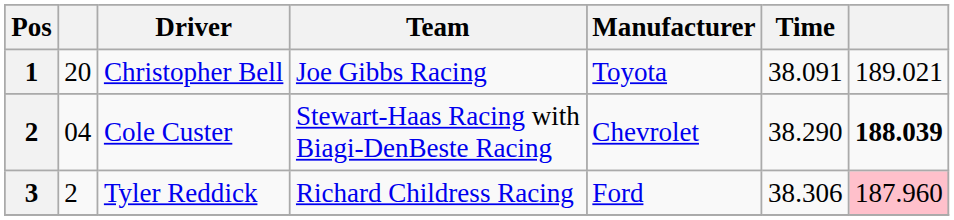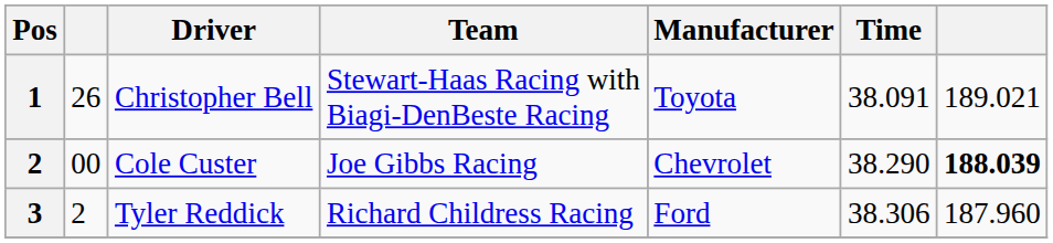 <table class="wikitable" style="font-size:95%">
 <tr>
 <th>Pos</th>
 <th></th>
 <th>Driver</th>
 <th>Team</th>
 <th>Manufacturer</th>
 <th>Time</th>
 <th></th>
 </tr>
 <tr>
 <th>1</th>
-<td>20</td>
+<td>26</td>
 <td><a href='#'>Christopher Bell</a></td>
-<td><a href='#'>Joe Gibbs Racing</a></td>
+<td><a href='#'>Stewart-Haas Racing</a> with <br> <a href='#'>Biagi-DenBeste Racing</a></td>
 <td><a href='#'>Toyota</a></td>
 <td>38.091</td>
 <td>189.021</td>
 </tr>
 <tr>
 <th>2</th>
-<td>04</td>
+<td>00</td>
 <td><a href='#'>Cole Custer</a></td>
-<td><a href='#'>Stewart-Haas Racing</a> with <br> <a href='#'>Biagi-DenBeste Racing</a></td>
+<td><a href='#'>Joe Gibbs Racing</a></td>
 <td><a href='#'>Chevrolet</a></td>
 <td>38.290</td>
 <td><strong>188.039</strong></td>
 </tr>
 <tr>
 <th>3</th>
 <td>2</td>
 <td><a href='#'>Tyler Reddick</a></td>
 <td><a href='#'>Richard Childress Racing</a></td>
 <td><a href='#'>Ford</a></td>
 <td>38.306</td>
-<td style="background: pink;">187.960</td>
+<td>187.960</td>
 </tr>
 <tr>
 </tr>
 </table>
